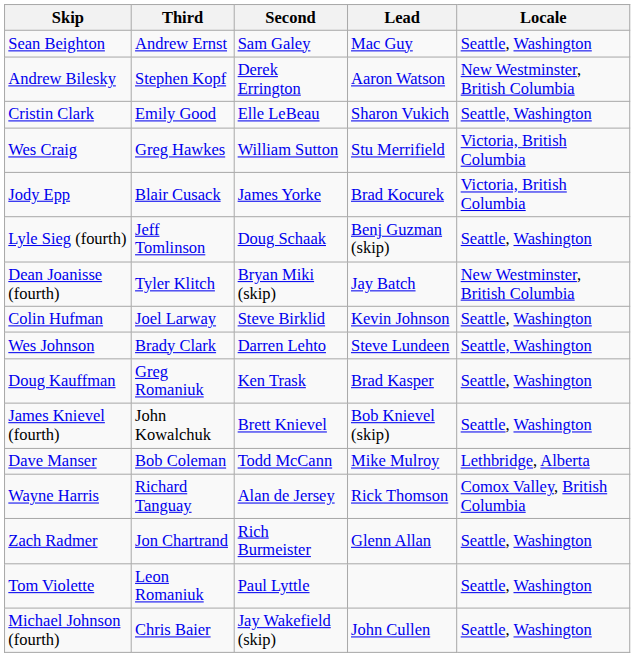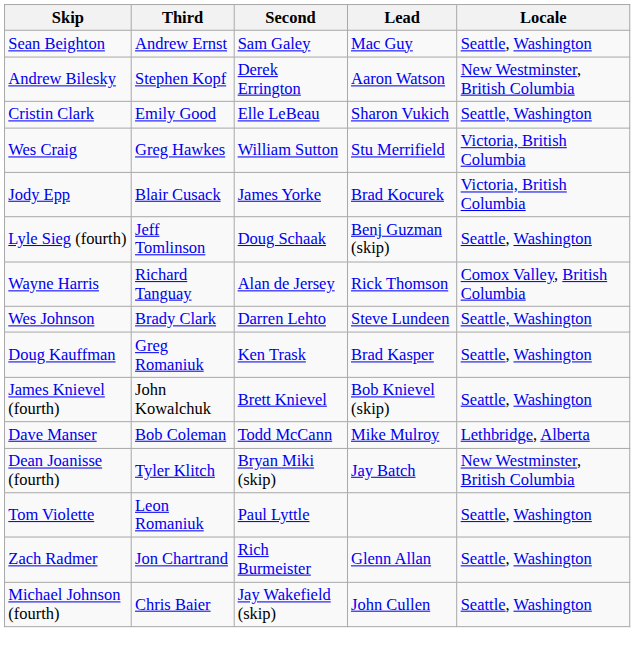 <table class=wikitable>
 <tr>
 <th>Skip</th>
 <th>Third</th>
 <th>Second</th>
 <th>Lead</th>
 <th>Locale</th>
 </tr>
 <tr>
 <td><a href='#'>Sean Beighton</a></td>
 <td><a href='#'>Andrew Ernst</a></td>
 <td><a href='#'>Sam Galey</a></td>
 <td><a href='#'>Mac Guy</a></td>
 <td> <a href='#'>Seattle</a>, <a href='#'>Washington</a></td>
 </tr>
 <tr>
 <td><a href='#'>Andrew Bilesky</a></td>
 <td><a href='#'>Stephen Kopf</a></td>
 <td><a href='#'>Derek Errington</a></td>
 <td><a href='#'>Aaron Watson</a></td>
 <td> <a href='#'>New Westminster</a>, <a href='#'>British Columbia</a></td>
 </tr>
 <tr>
 <td><a href='#'>Cristin Clark</a></td>
 <td><a href='#'>Emily Good</a></td>
 <td><a href='#'>Elle LeBeau</a></td>
 <td><a href='#'>Sharon Vukich</a></td>
 <td> <a href='#'>Seattle, Washington</a></td>
 </tr>
 <tr>
 <td><a href='#'>Wes Craig</a></td>
 <td><a href='#'>Greg Hawkes</a></td>
 <td><a href='#'>William Sutton</a></td>
 <td><a href='#'>Stu Merrifield</a></td>
 <td> <a href='#'>Victoria, British Columbia</a></td>
 </tr>
 <tr>
 <td><a href='#'>Jody Epp</a></td>
 <td><a href='#'>Blair Cusack</a></td>
 <td><a href='#'>James Yorke</a></td>
 <td><a href='#'>Brad Kocurek</a></td>
 <td> <a href='#'>Victoria, British Columbia</a></td>
 </tr>
 <tr>
 <td><a href='#'>Lyle Sieg</a> (fourth)</td>
 <td><a href='#'>Jeff Tomlinson</a></td>
 <td><a href='#'>Doug Schaak</a></td>
 <td><a href='#'>Benj Guzman</a> (skip)</td>
 <td> <a href='#'>Seattle</a>, <a href='#'>Washington</a></td>
 </tr>
 <tr>
-<td><a href='#'>Dean Joanisse</a> (fourth)</td>
-<td><a href='#'>Tyler Klitch</a></td>
-<td><a href='#'>Bryan Miki</a> (skip)</td>
-<td><a href='#'>Jay Batch</a></td>
-<td> <a href='#'>New Westminster</a>, <a href='#'>British Columbia</a></td>
-</tr>
-<tr>
-<td><a href='#'>Colin Hufman</a></td>
-<td><a href='#'>Joel Larway</a></td>
-<td><a href='#'>Steve Birklid</a></td>
-<td><a href='#'>Kevin Johnson</a></td>
-<td> <a href='#'>Seattle</a>, <a href='#'>Washington</a></td>
+<td><a href='#'>Wayne Harris</a></td>
+<td><a href='#'>Richard Tanguay</a></td>
+<td><a href='#'>Alan de Jersey</a></td>
+<td><a href='#'>Rick Thomson</a></td>
+<td> <a href='#'>Comox Valley</a>, <a href='#'>British Columbia</a></td>
 </tr>
 <tr>
 <td><a href='#'>Wes Johnson</a></td>
 <td><a href='#'>Brady Clark</a></td>
 <td><a href='#'>Darren Lehto</a></td>
 <td><a href='#'>Steve Lundeen</a></td>
 <td> <a href='#'>Seattle, Washington</a></td>
 </tr>
 <tr>
 <td><a href='#'>Doug Kauffman</a></td>
 <td><a href='#'>Greg Romaniuk</a></td>
 <td><a href='#'>Ken Trask</a></td>
 <td><a href='#'>Brad Kasper</a></td>
 <td> <a href='#'>Seattle</a>, <a href='#'>Washington</a></td>
 </tr>
 <tr>
 <td><a href='#'>James Knievel</a> (fourth)</td>
 <td>John Kowalchuk</td>
 <td><a href='#'>Brett Knievel</a></td>
 <td><a href='#'>Bob Knievel</a> (skip)</td>
 <td> <a href='#'>Seattle</a>, <a href='#'>Washington</a></td>
 </tr>
 <tr>
 <td><a href='#'>Dave Manser</a></td>
 <td><a href='#'>Bob Coleman</a></td>
 <td><a href='#'>Todd McCann</a></td>
 <td><a href='#'>Mike Mulroy</a></td>
 <td> <a href='#'>Lethbridge</a>, <a href='#'>Alberta</a></td>
 </tr>
 <tr>
-<td><a href='#'>Wayne Harris</a></td>
-<td><a href='#'>Richard Tanguay</a></td>
-<td><a href='#'>Alan de Jersey</a></td>
-<td><a href='#'>Rick Thomson</a></td>
-<td> <a href='#'>Comox Valley</a>, <a href='#'>British Columbia</a></td>
+<td><a href='#'>Dean Joanisse</a> (fourth)</td>
+<td><a href='#'>Tyler Klitch</a></td>
+<td><a href='#'>Bryan Miki</a> (skip)</td>
+<td><a href='#'>Jay Batch</a></td>
+<td> <a href='#'>New Westminster</a>, <a href='#'>British Columbia</a></td>
+</tr>
+<tr>
+<td><a href='#'>Tom Violette</a></td>
+<td><a href='#'>Leon Romaniuk</a></td>
+<td><a href='#'>Paul Lyttle</a></td>
+<td></td>
+<td> <a href='#'>Seattle</a>, <a href='#'>Washington</a></td>
 </tr>
 <tr>
 <td><a href='#'>Zach Radmer</a></td>
 <td><a href='#'>Jon Chartrand</a></td>
 <td><a href='#'>Rich Burmeister</a></td>
 <td><a href='#'>Glenn Allan</a></td>
-<td> <a href='#'>Seattle</a>, <a href='#'>Washington</a></td>
-</tr>
-<tr>
-<td><a href='#'>Tom Violette</a></td>
-<td><a href='#'>Leon Romaniuk</a></td>
-<td><a href='#'>Paul Lyttle</a></td>
-<td></td>
 <td> <a href='#'>Seattle</a>, <a href='#'>Washington</a></td>
 </tr>
 <tr>
 <td><a href='#'>Michael Johnson</a> (fourth)</td>
 <td><a href='#'>Chris Baier</a></td>
 <td><a href='#'>Jay Wakefield</a> (skip)</td>
 <td><a href='#'>John Cullen</a></td>
 <td> <a href='#'>Seattle</a>, <a href='#'>Washington</a></td>
 </tr>
 </table>
